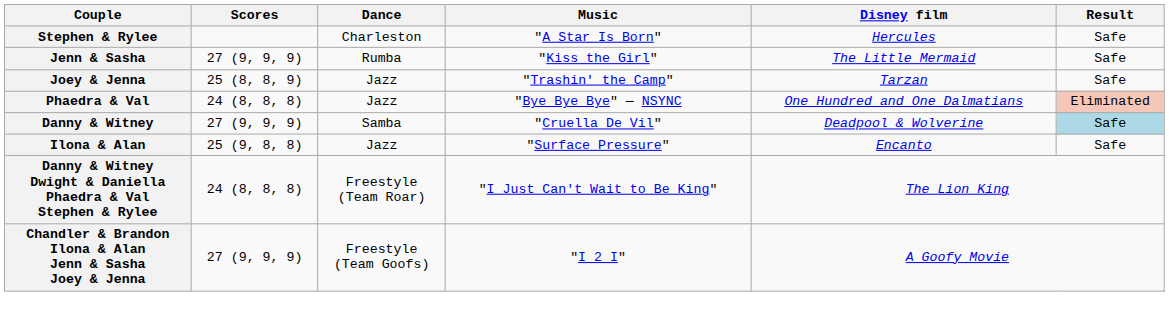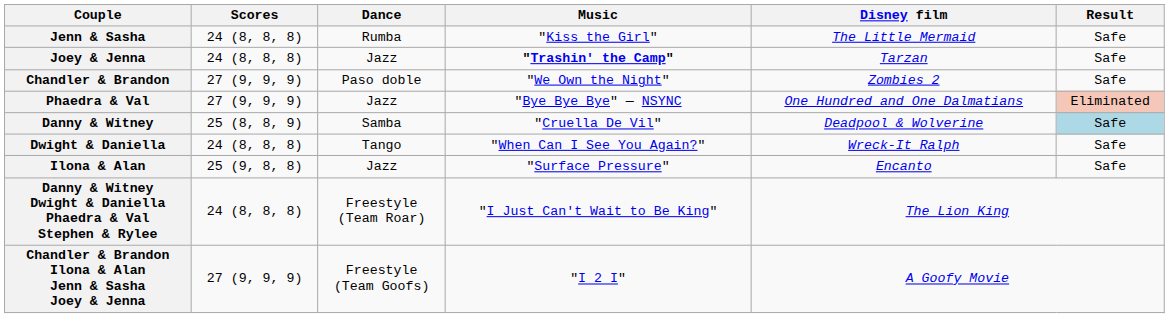 <table class="wikitable sortable" style="text-align:center; width: 90%">
 <tr>
 <th scope="col">Couple</th>
 <th scope="col">Scores</th>
 <th scope="col" class="unsortable">Dance</th>
 <th scope="col" class="unsortable">Music</th>
 <th scope="col" class="unsortable"><a href='#'>Disney</a> film</th>
 <th scope="col" class="unsortable">Result</th>
 </tr>
 <tr>
-<th scope="row">Stephen & Rylee</th>
-<td></td>
-<td>Charleston</td>
-<td>"<a href='#'>A Star Is Born</a>"</td>
-<td><em><a href='#'>Hercules</a></em></td>
-<td>Safe</td>
-</tr>
-<tr>
 <th scope="row">Jenn & Sasha</th>
-<td>27 (9, 9, 9)</td>
+<td>24 (8, 8, 8)</td>
 <td>Rumba</td>
 <td>"<a href='#'>Kiss the Girl</a>"</td>
 <td><em><a href='#'>The Little Mermaid</a></em></td>
 <td>Safe</td>
 </tr>
 <tr>
 <th scope="row">Joey & Jenna</th>
-<td>25 (8, 8, 9)</td>
+<td>24 (8, 8, 8)</td>
 <td>Jazz</td>
-<td>"<a href='#'>Trashin' the Camp</a>"</td>
+<td><strong>"<a href='#'>Trashin' the Camp</a>"</strong></td>
 <td><em><a href='#'>Tarzan</a></em></td>
 <td>Safe</td>
 </tr>
 <tr>
+<th scope="row">Chandler & Brandon</th>
+<td>27 (9, 9, 9)</td>
+<td>Paso doble</td>
+<td>"<a href='#'>We Own the Night</a>"</td>
+<td><em><a href='#'>Zombies 2</a></em></td>
+<td>Safe</td>
+</tr>
+<tr>
 <th scope="row">Phaedra & Val</th>
-<td>24 (8, 8, 8)</td>
+<td>27 (9, 9, 9)</td>
 <td>Jazz</td>
 <td>"<a href='#'>Bye Bye Bye</a>" ― <a href='#'>NSYNC</a></td>
 <td><em><a href='#'>One Hundred and One Dalmatians</a></em></td>
 <td bgcolor="f4c7b8">Eliminated</td>
 </tr>
 <tr>
 <th scope="row">Danny & Witney</th>
-<td>27 (9, 9, 9)</td>
+<td>25 (8, 8, 9)</td>
 <td>Samba</td>
 <td>"<a href='#'>Cruella De Vil</a>"</td>
 <td><em><a href='#'>Deadpool & Wolverine</a></em></td>
 <td style="background: lightblue;">Safe</td>
+</tr>
+<tr>
+<th scope="row">Dwight & Daniella</th>
+<td>24 (8, 8, 8)</td>
+<td>Tango</td>
+<td>"<a href='#'>When Can I See You Again?</a>"</td>
+<td><em><a href='#'>Wreck-It Ralph</a></em></td>
+<td>Safe</td>
 </tr>
 <tr>
 <th scope="row">Ilona & Alan</th>
 <td>25 (9, 8, 8)</td>
 <td>Jazz</td>
 <td>"<a href='#'>Surface Pressure</a>"</td>
 <td><em><a href='#'>Encanto</a></em></td>
 <td>Safe</td>
 </tr>
 <tr>
 <th scope="row">Danny & Witney<br>Dwight & Daniella<br>Phaedra & Val<br>Stephen & Rylee</th>
 <td>24 (8, 8, 8)</td>
 <td>Freestyle<br>(Team Roar)</td>
 <td>"<a href='#'>I Just Can't Wait to Be King</a>"</td>
 <td colspan="2"><em><a href='#'>The Lion King</a></em></td>
 </tr>
 <tr>
 <th scope="row">Chandler & Brandon<br>Ilona & Alan<br>Jenn & Sasha<br>Joey & Jenna</th>
 <td>27 (9, 9, 9)</td>
 <td>Freestyle<br>(Team Goofs)</td>
 <td>"<a href='#'>I 2 I</a>"</td>
 <td colspan="2"><em><a href='#'>A Goofy Movie</a></em></td>
 </tr>
 </table>
